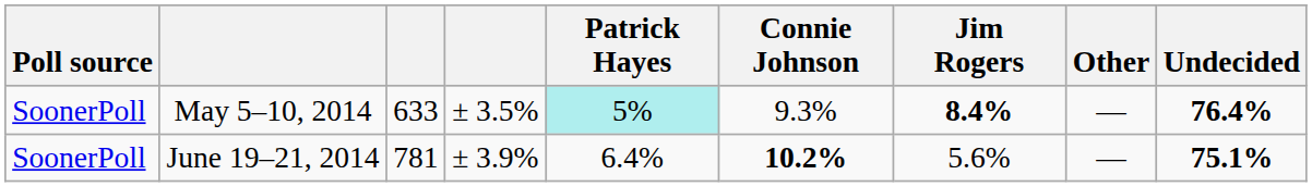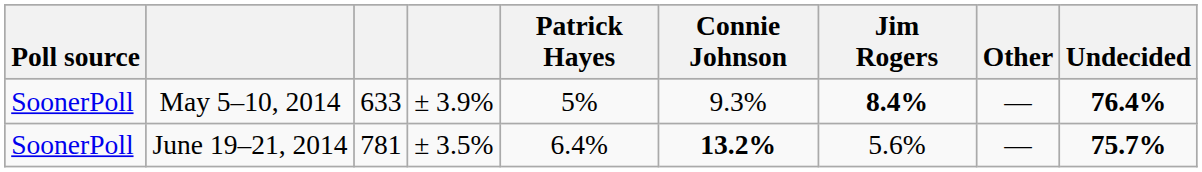 <table class="wikitable" style="text-align:center">
 <tr valign= bottom>
 <th>Poll source</th>
 <th></th>
 <th></th>
 <th></th>
 <th style="width:85px;">Patrick<br>Hayes</th>
 <th style="width:85px;">Connie<br>Johnson</th>
 <th style="width:85px;">Jim<br>Rogers</th>
 <th>Other</th>
 <th>Undecided</th>
 </tr>
 <tr>
 <td align=left><a href='#'>SoonerPoll</a></td>
 <td>May 5–10, 2014</td>
 <td>633</td>
-<td>± 3.5%</td>
-<td style="background: paleturquoise;">5%</td>
+<td>± 3.9%</td>
+<td>5%</td>
 <td>9.3%</td>
 <td><strong>8.4%</strong></td>
 <td>—</td>
 <td><strong>76.4%</strong></td>
 </tr>
 <tr>
 <td align=left><a href='#'>SoonerPoll</a></td>
 <td>June 19–21, 2014</td>
 <td>781</td>
-<td>± 3.9%</td>
+<td>± 3.5%</td>
 <td>6.4%</td>
-<td><strong>10.2%</strong></td>
+<td><strong>13.2%</strong></td>
 <td>5.6%</td>
 <td>—</td>
-<td><strong>75.1%</strong></td>
+<td><strong>75.7%</strong></td>
 </tr>
 </table>
